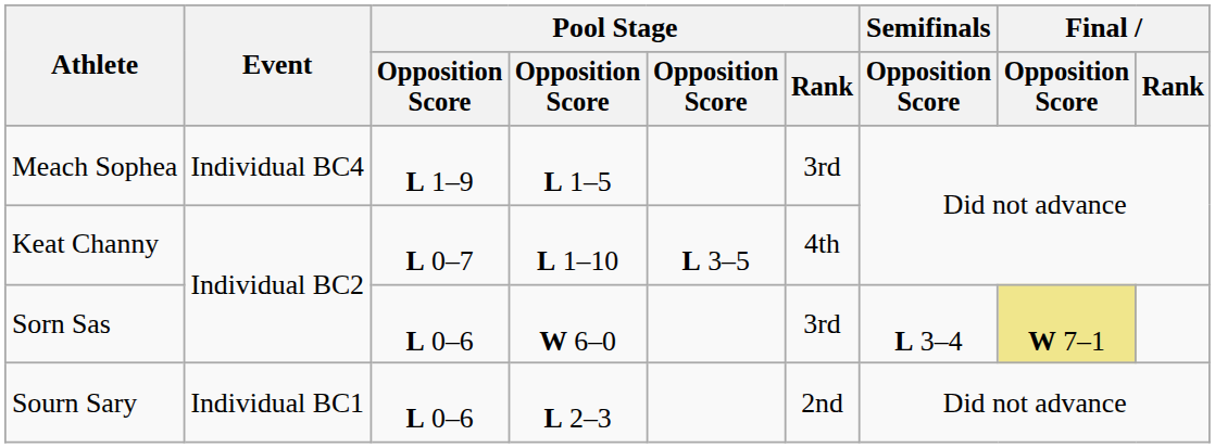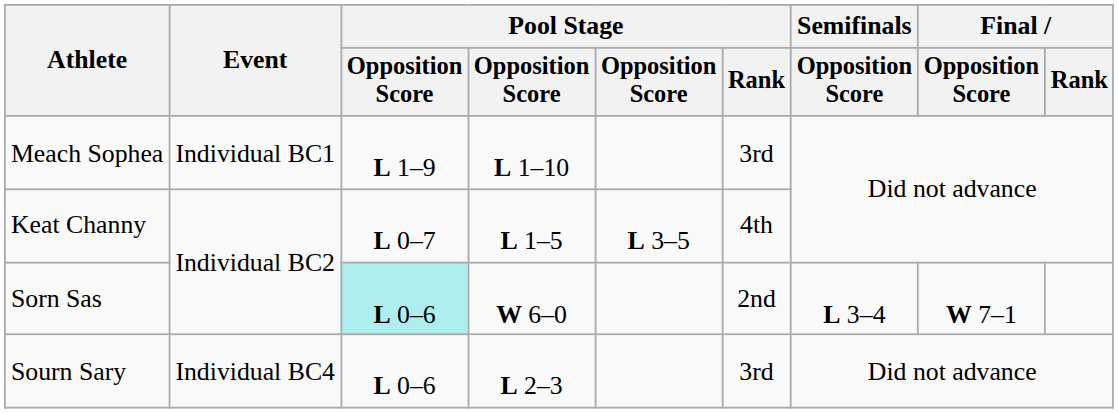 <table class="wikitable" style="font-size:90%">
 <tr>
 <th rowspan=2>Athlete</th>
 <th rowspan=2>Event</th>
 <th colspan=4>Pool Stage</th>
 <th>Semifinals</th>
 <th colspan=2>Final / </th>
 </tr>
 <tr style="font-size:95%">
 <th>Opposition<br>Score</th>
 <th>Opposition<br>Score</th>
 <th>Opposition<br>Score</th>
 <th>Rank</th>
 <th>Opposition<br>Score</th>
 <th>Opposition<br>Score</th>
 <th>Rank</th>
 </tr>
 <tr style="text-align:center">
 <td style="text-align:left">Meach Sophea</td>
-<td style="text-align:left">Individual BC4</td>
+<td style="text-align:left">Individual BC1</td>
 <td><br><strong>L</strong> 1–9</td>
-<td><br><strong>L</strong> 1–5</td>
+<td><br><strong>L</strong> 1–10</td>
 <td></td>
 <td>3rd</td>
 <td colspan=3 rowspan=2>Did not advance</td>
 </tr>
 <tr style="text-align:center">
 <td style="text-align:left">Keat Channy</td>
 <td style="text-align:left" rowspan=2>Individual BC2</td>
 <td><br><strong>L</strong> 0–7</td>
-<td><br><strong>L</strong> 1–10</td>
+<td><br><strong>L</strong> 1–5</td>
 <td><br><strong>L</strong> 3–5</td>
 <td>4th</td>
 </tr>
 <tr style="text-align:center">
 <td style="text-align:left">Sorn Sas</td>
-<td><br><strong>L</strong> 0–6</td>
+<td style="background: paleturquoise;"><br><strong>L</strong> 0–6</td>
 <td><br><strong>W</strong> 6–0</td>
 <td></td>
-<td>3rd</td>
+<td>2nd</td>
 <td><br><strong>L</strong> 3–4</td>
-<td style="background: khaki;"><br><strong>W</strong> 7–1</td>
+<td><br><strong>W</strong> 7–1</td>
 <td></td>
 </tr>
 <tr style="text-align:center">
 <td style="text-align:left">Sourn Sary</td>
-<td style="text-align:left">Individual BC1</td>
+<td style="text-align:left">Individual BC4</td>
 <td><br><strong>L</strong> 0–6</td>
 <td><br><strong>L</strong> 2–3</td>
 <td></td>
-<td>2nd</td>
+<td>3rd</td>
 <td colspan=3>Did not advance</td>
 </tr>
 </table>
